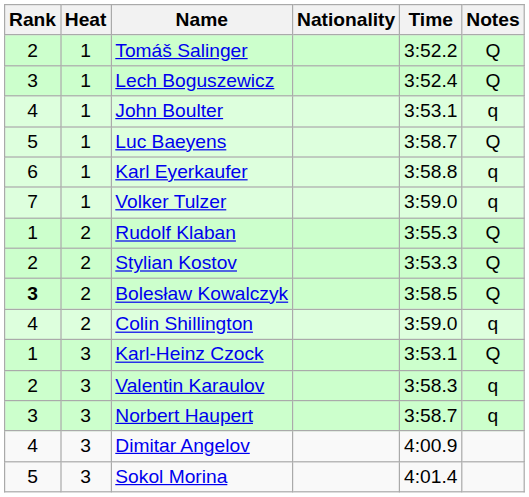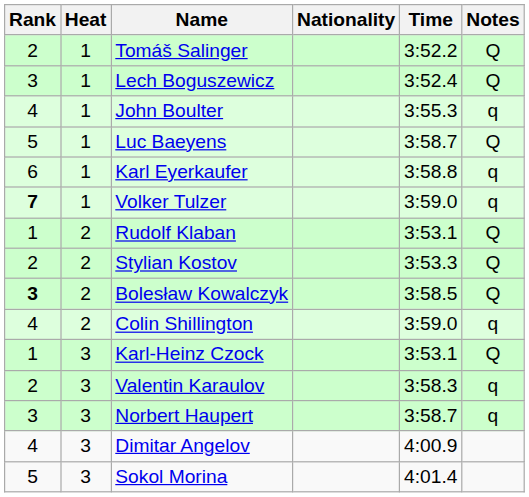 <table class="wikitable sortable" style="text-align:center">
 <tr>
 <th>Rank</th>
 <th>Heat</th>
 <th>Name</th>
 <th>Nationality</th>
 <th>Time</th>
 <th>Notes</th>
 </tr>
 <tr bgcolor=ccffcc>
 <td>2</td>
 <td>1</td>
 <td align=left><a href='#'>Tomáš Salinger</a></td>
 <td align=left></td>
 <td>3:52.2</td>
 <td>Q</td>
 </tr>
 <tr bgcolor=ccffcc>
 <td>3</td>
 <td>1</td>
 <td align=left><a href='#'>Lech Boguszewicz</a></td>
 <td align=left></td>
 <td>3:52.4</td>
 <td>Q</td>
 </tr>
 <tr bgcolor=ddffdd>
 <td>4</td>
 <td>1</td>
 <td align=left><a href='#'>John Boulter</a></td>
 <td align=left></td>
-<td>3:53.1</td>
+<td>3:55.3</td>
 <td>q</td>
 </tr>
 <tr bgcolor=ddffdd>
 <td>5</td>
 <td>1</td>
 <td align=left><a href='#'>Luc Baeyens</a></td>
 <td align=left></td>
 <td>3:58.7</td>
 <td>Q</td>
 </tr>
 <tr bgcolor=ddffdd>
 <td>6</td>
 <td>1</td>
 <td align=left><a href='#'>Karl Eyerkaufer</a></td>
 <td align=left></td>
 <td>3:58.8</td>
 <td>q</td>
 </tr>
 <tr bgcolor=ddffdd>
-<td>7</td>
+<td><strong>7</strong></td>
 <td>1</td>
 <td align=left><a href='#'>Volker Tulzer</a></td>
 <td align=left></td>
 <td>3:59.0</td>
 <td>q</td>
 </tr>
 <tr bgcolor=ccffcc>
 <td>1</td>
 <td>2</td>
 <td align=left><a href='#'>Rudolf Klaban</a></td>
 <td align=left></td>
-<td>3:55.3</td>
+<td>3:53.1</td>
 <td>Q</td>
 </tr>
 <tr bgcolor=ccffcc>
 <td>2</td>
 <td>2</td>
 <td align=left><a href='#'>Stylian Kostov</a></td>
 <td align=left></td>
 <td>3:53.3</td>
 <td>Q</td>
 </tr>
 <tr bgcolor=ccffcc>
 <td><strong>3</strong></td>
 <td>2</td>
 <td align=left><a href='#'>Bolesław Kowalczyk</a></td>
 <td align=left></td>
 <td>3:58.5</td>
 <td>Q</td>
 </tr>
 <tr bgcolor=ddffdd>
 <td>4</td>
 <td>2</td>
 <td align=left><a href='#'>Colin Shillington</a></td>
 <td align=left></td>
 <td>3:59.0</td>
 <td>q</td>
 </tr>
 <tr bgcolor=ccffcc>
 <td>1</td>
 <td>3</td>
 <td align=left><a href='#'>Karl-Heinz Czock</a></td>
 <td align=left></td>
 <td>3:53.1</td>
 <td>Q</td>
 </tr>
 <tr bgcolor=ccffcc>
 <td>2</td>
 <td>3</td>
 <td align=left><a href='#'>Valentin Karaulov</a></td>
 <td align=left></td>
 <td>3:58.3</td>
 <td>q</td>
 </tr>
 <tr bgcolor=ccffcc>
 <td>3</td>
 <td>3</td>
 <td align=left><a href='#'>Norbert Haupert</a></td>
 <td align=left></td>
 <td>3:58.7</td>
 <td>q</td>
 </tr>
 <tr>
 <td>4</td>
 <td>3</td>
 <td align=left><a href='#'>Dimitar Angelov</a></td>
 <td align=left></td>
 <td>4:00.9</td>
 <td></td>
 </tr>
 <tr>
 <td>5</td>
 <td>3</td>
 <td align=left><a href='#'>Sokol Morina</a></td>
 <td align=left></td>
 <td>4:01.4</td>
 <td></td>
 </tr>
 </table>
